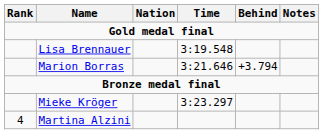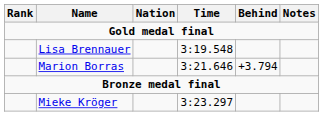 <table class="wikitable" style="text-align:center">
 <tr>
 <th>Rank</th>
 <th>Name</th>
 <th>Nation</th>
 <th>Time</th>
 <th>Behind</th>
 <th>Notes</th>
 </tr>
 <tr>
 <td colspan=6><strong>Gold medal final</strong></td>
 </tr>
 <tr>
 <td></td>
 <td align=left><a href='#'>Lisa Brennauer</a></td>
 <td align=left></td>
 <td>3:19.548</td>
 <td></td>
 <td></td>
 </tr>
 <tr>
 <td></td>
 <td align=left><a href='#'>Marion Borras</a></td>
 <td align=left></td>
 <td>3:21.646</td>
 <td>+3.794</td>
 <td></td>
 </tr>
 <tr>
 <td colspan=6><strong>Bronze medal final</strong></td>
 </tr>
 <tr>
 <td></td>
 <td align=left><a href='#'>Mieke Kröger</a></td>
 <td align=left></td>
 <td>3:23.297</td>
 <td></td>
 <td></td>
 </tr>
-<tr>
-<td>4</td>
-<td align=left><a href='#'>Martina Alzini</a></td>
-<td align=left></td>
-<td></td>
-<td></td>
-<td></td>
-</tr>
 </table>
